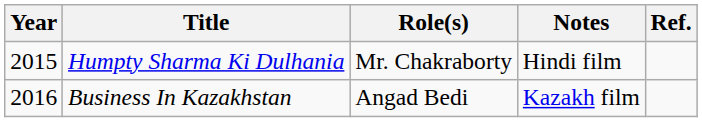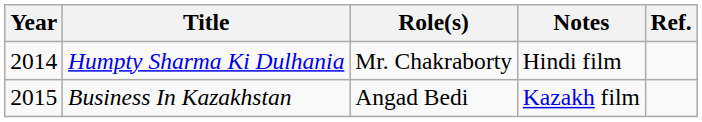 <table class="wikitable">
 <tr>
 <th scope="col">Year</th>
 <th scope="col">Title</th>
 <th scope="col">Role(s)</th>
 <th class="unsortable">Notes</th>
 <th class="unsortable">Ref.</th>
 </tr>
 <tr>
-<td>2015</td>
+<td>2014</td>
 <td><em><a href='#'>Humpty Sharma Ki Dulhania</a></em></td>
 <td>Mr. Chakraborty</td>
 <td>Hindi film</td>
 <td style="text-align:center;"></td>
 </tr>
 <tr>
-<td>2016</td>
+<td>2015</td>
 <td><em>Business In Kazakhstan</em></td>
 <td>Angad Bedi</td>
 <td><a href='#'>Kazakh</a> film</td>
 <td style="text-align:center;"></td>
 </tr>
 </table>
